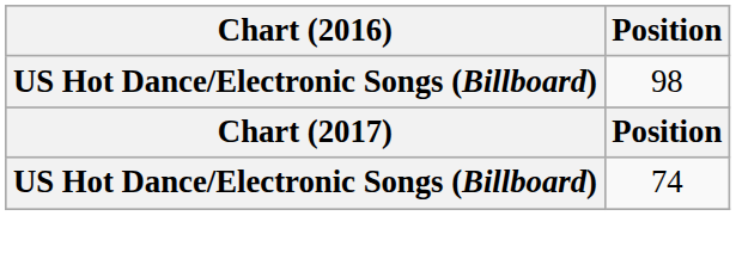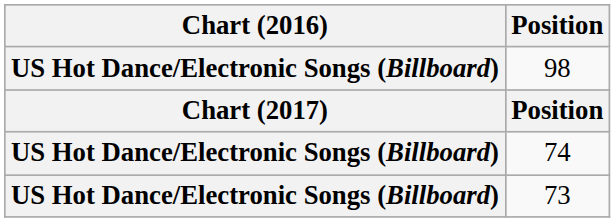 <table class="wikitable plainrowheaders" style="text-align:center;">
 <tr>
 <th scope="col">Chart (2016)</th>
 <th scope="col">Position</th>
 </tr>
 <tr>
 <th scope="row">US Hot Dance/Electronic Songs (<em>Billboard</em>)</th>
 <td>98</td>
 </tr>
 <tr>
 <th scope="col">Chart (2017)</th>
 <th scope="col">Position</th>
 </tr>
 <tr>
 <th scope="row">US Hot Dance/Electronic Songs (<em>Billboard</em>)</th>
 <td>74</td>
 </tr>
+<tr>
+<th scope="row">US Hot Dance/Electronic Songs (<em>Billboard</em>)</th>
+<td>73</td>
+</tr>
 </table>
